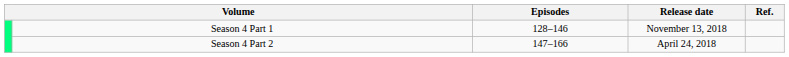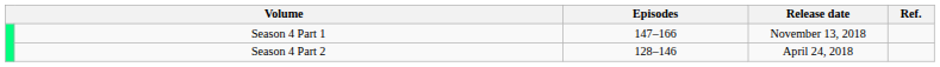 <table class="wikitable" style="text-align: center; width: 98%;">
 <tr>
 <th colspan="2">Volume</th>
 <th width="20%">Episodes</th>
 <th width="15%">Release date</th>
 <th width="5%">Ref.</th>
 </tr>
 <tr>
 <td rowspan="2" width="1%" style="background: #00FF7F;"></td>
 <td>Season 4 Part 1</td>
-<td>128–146</td>
+<td>147–166</td>
 <td>November 13, 2018</td>
 <td></td>
 </tr>
 <tr>
 <td>Season 4 Part 2</td>
-<td>147–166</td>
+<td>128–146</td>
 <td>April 24, 2018</td>
 <td></td>
 </tr>
 </table>
